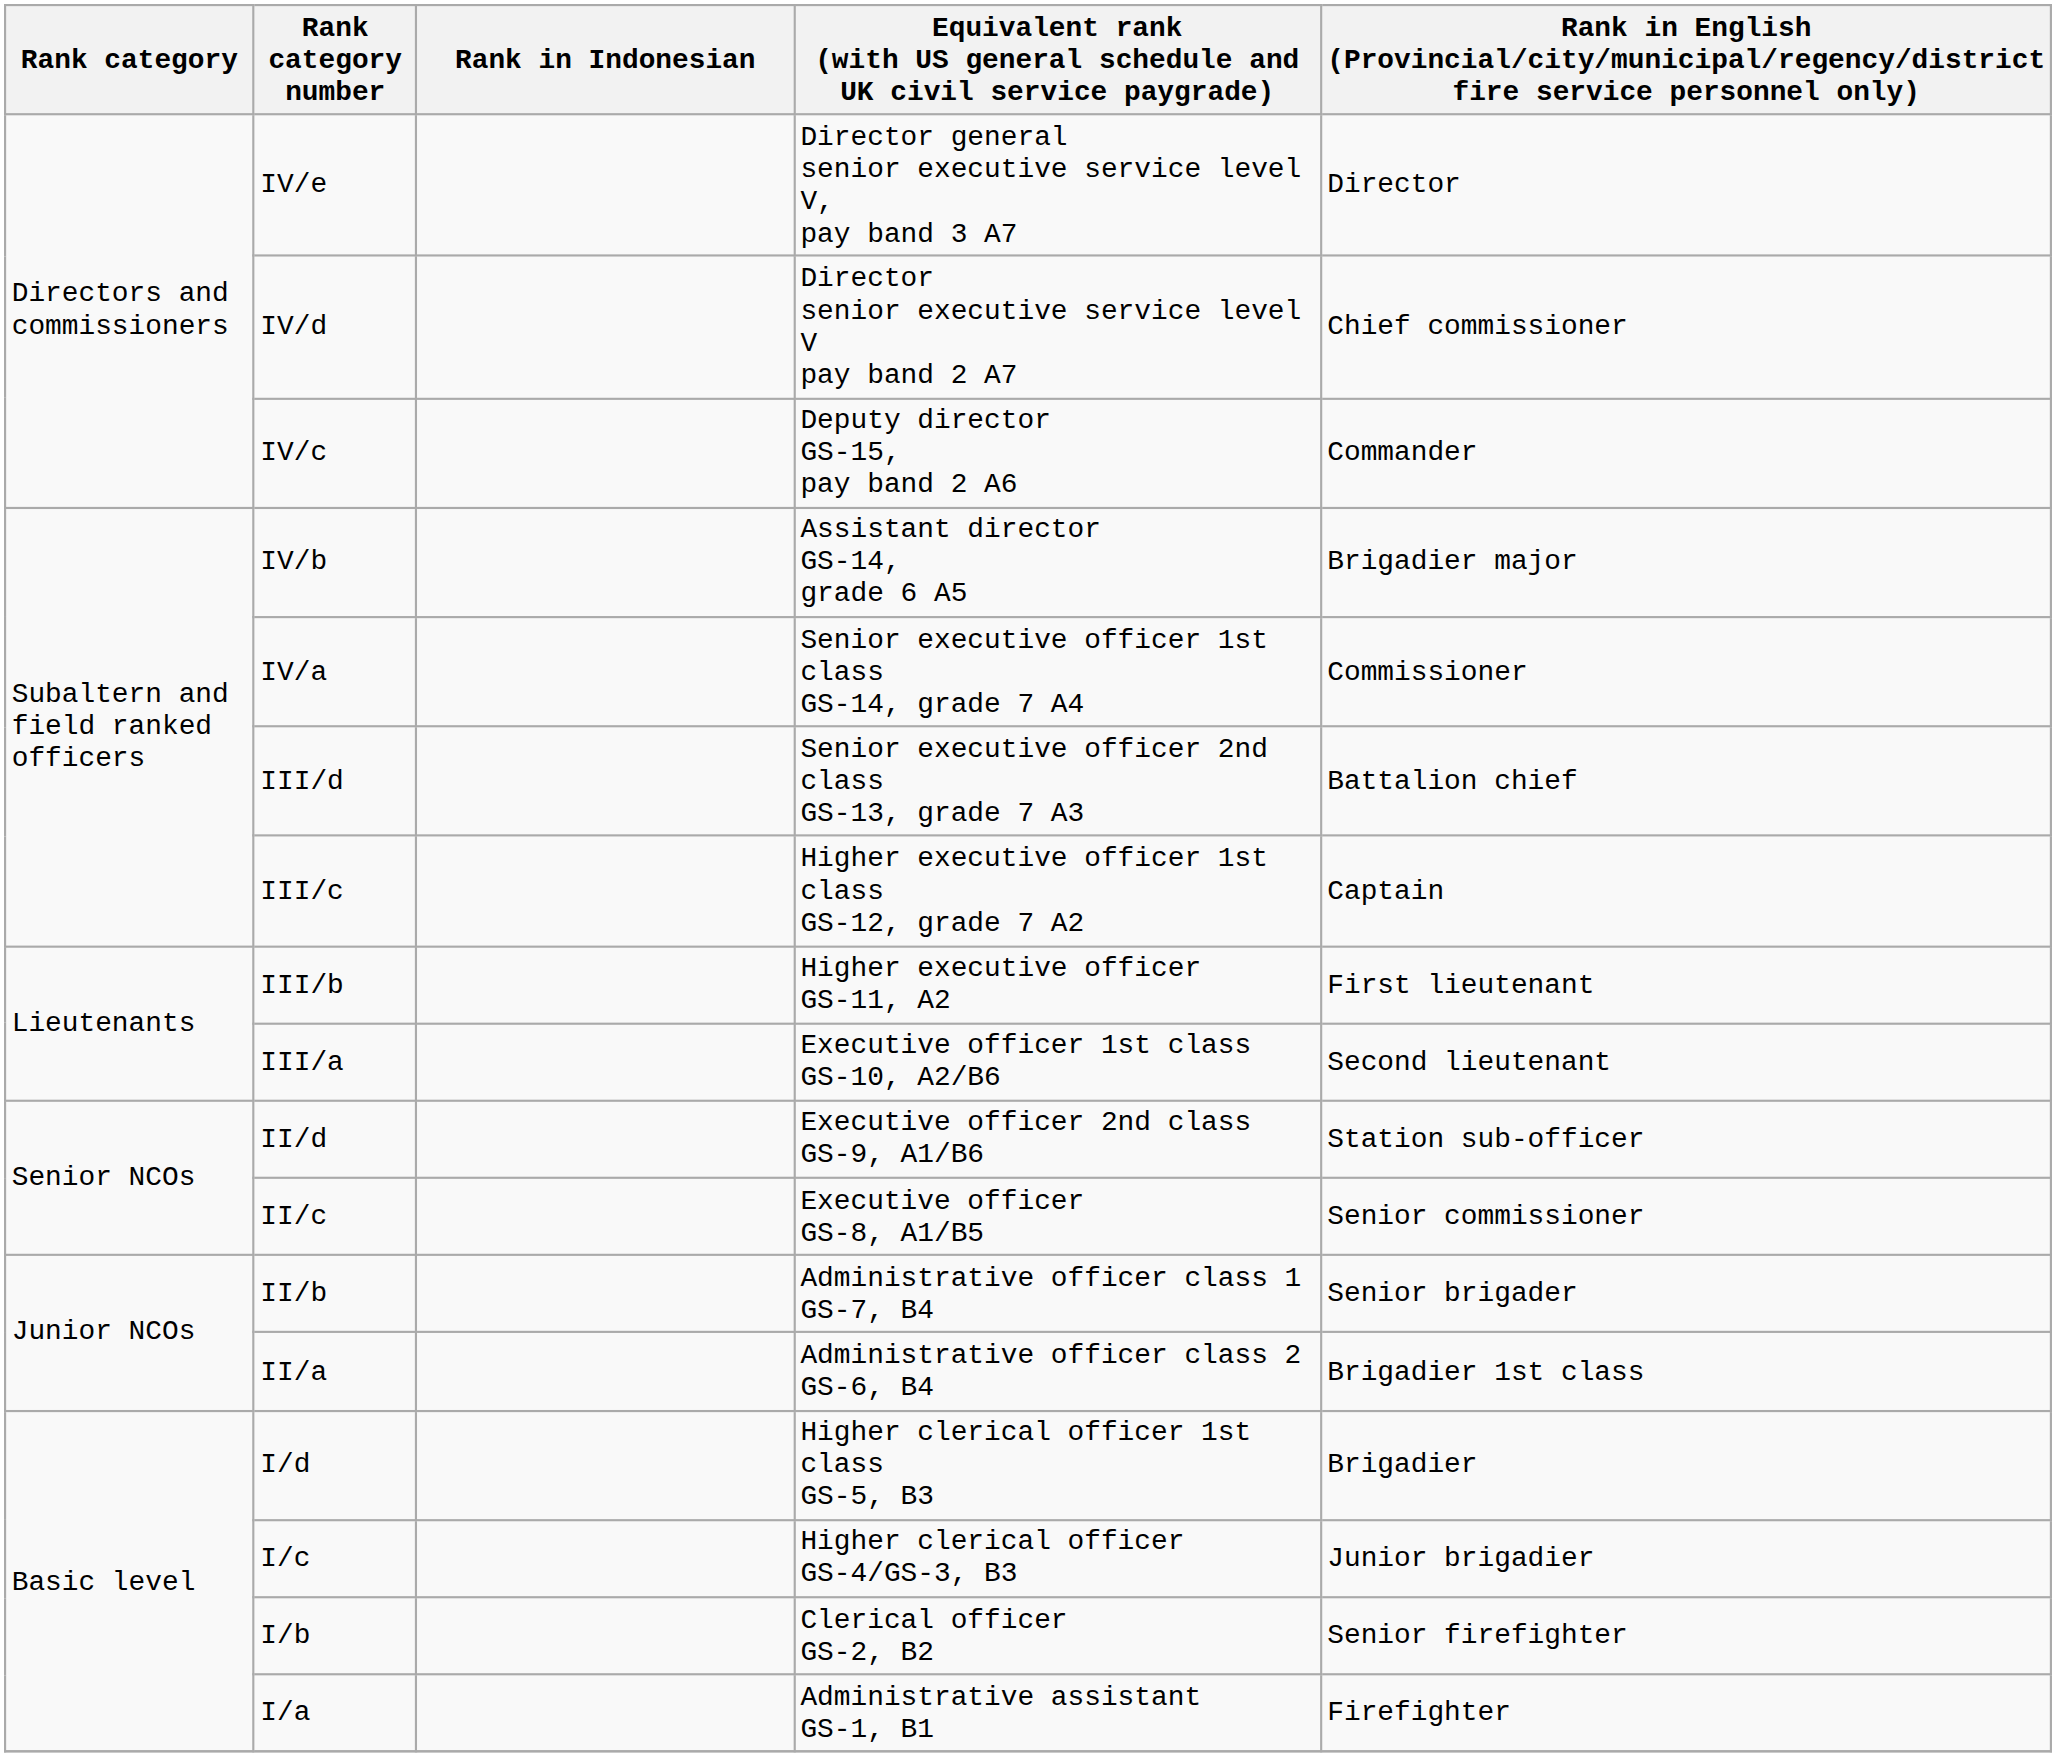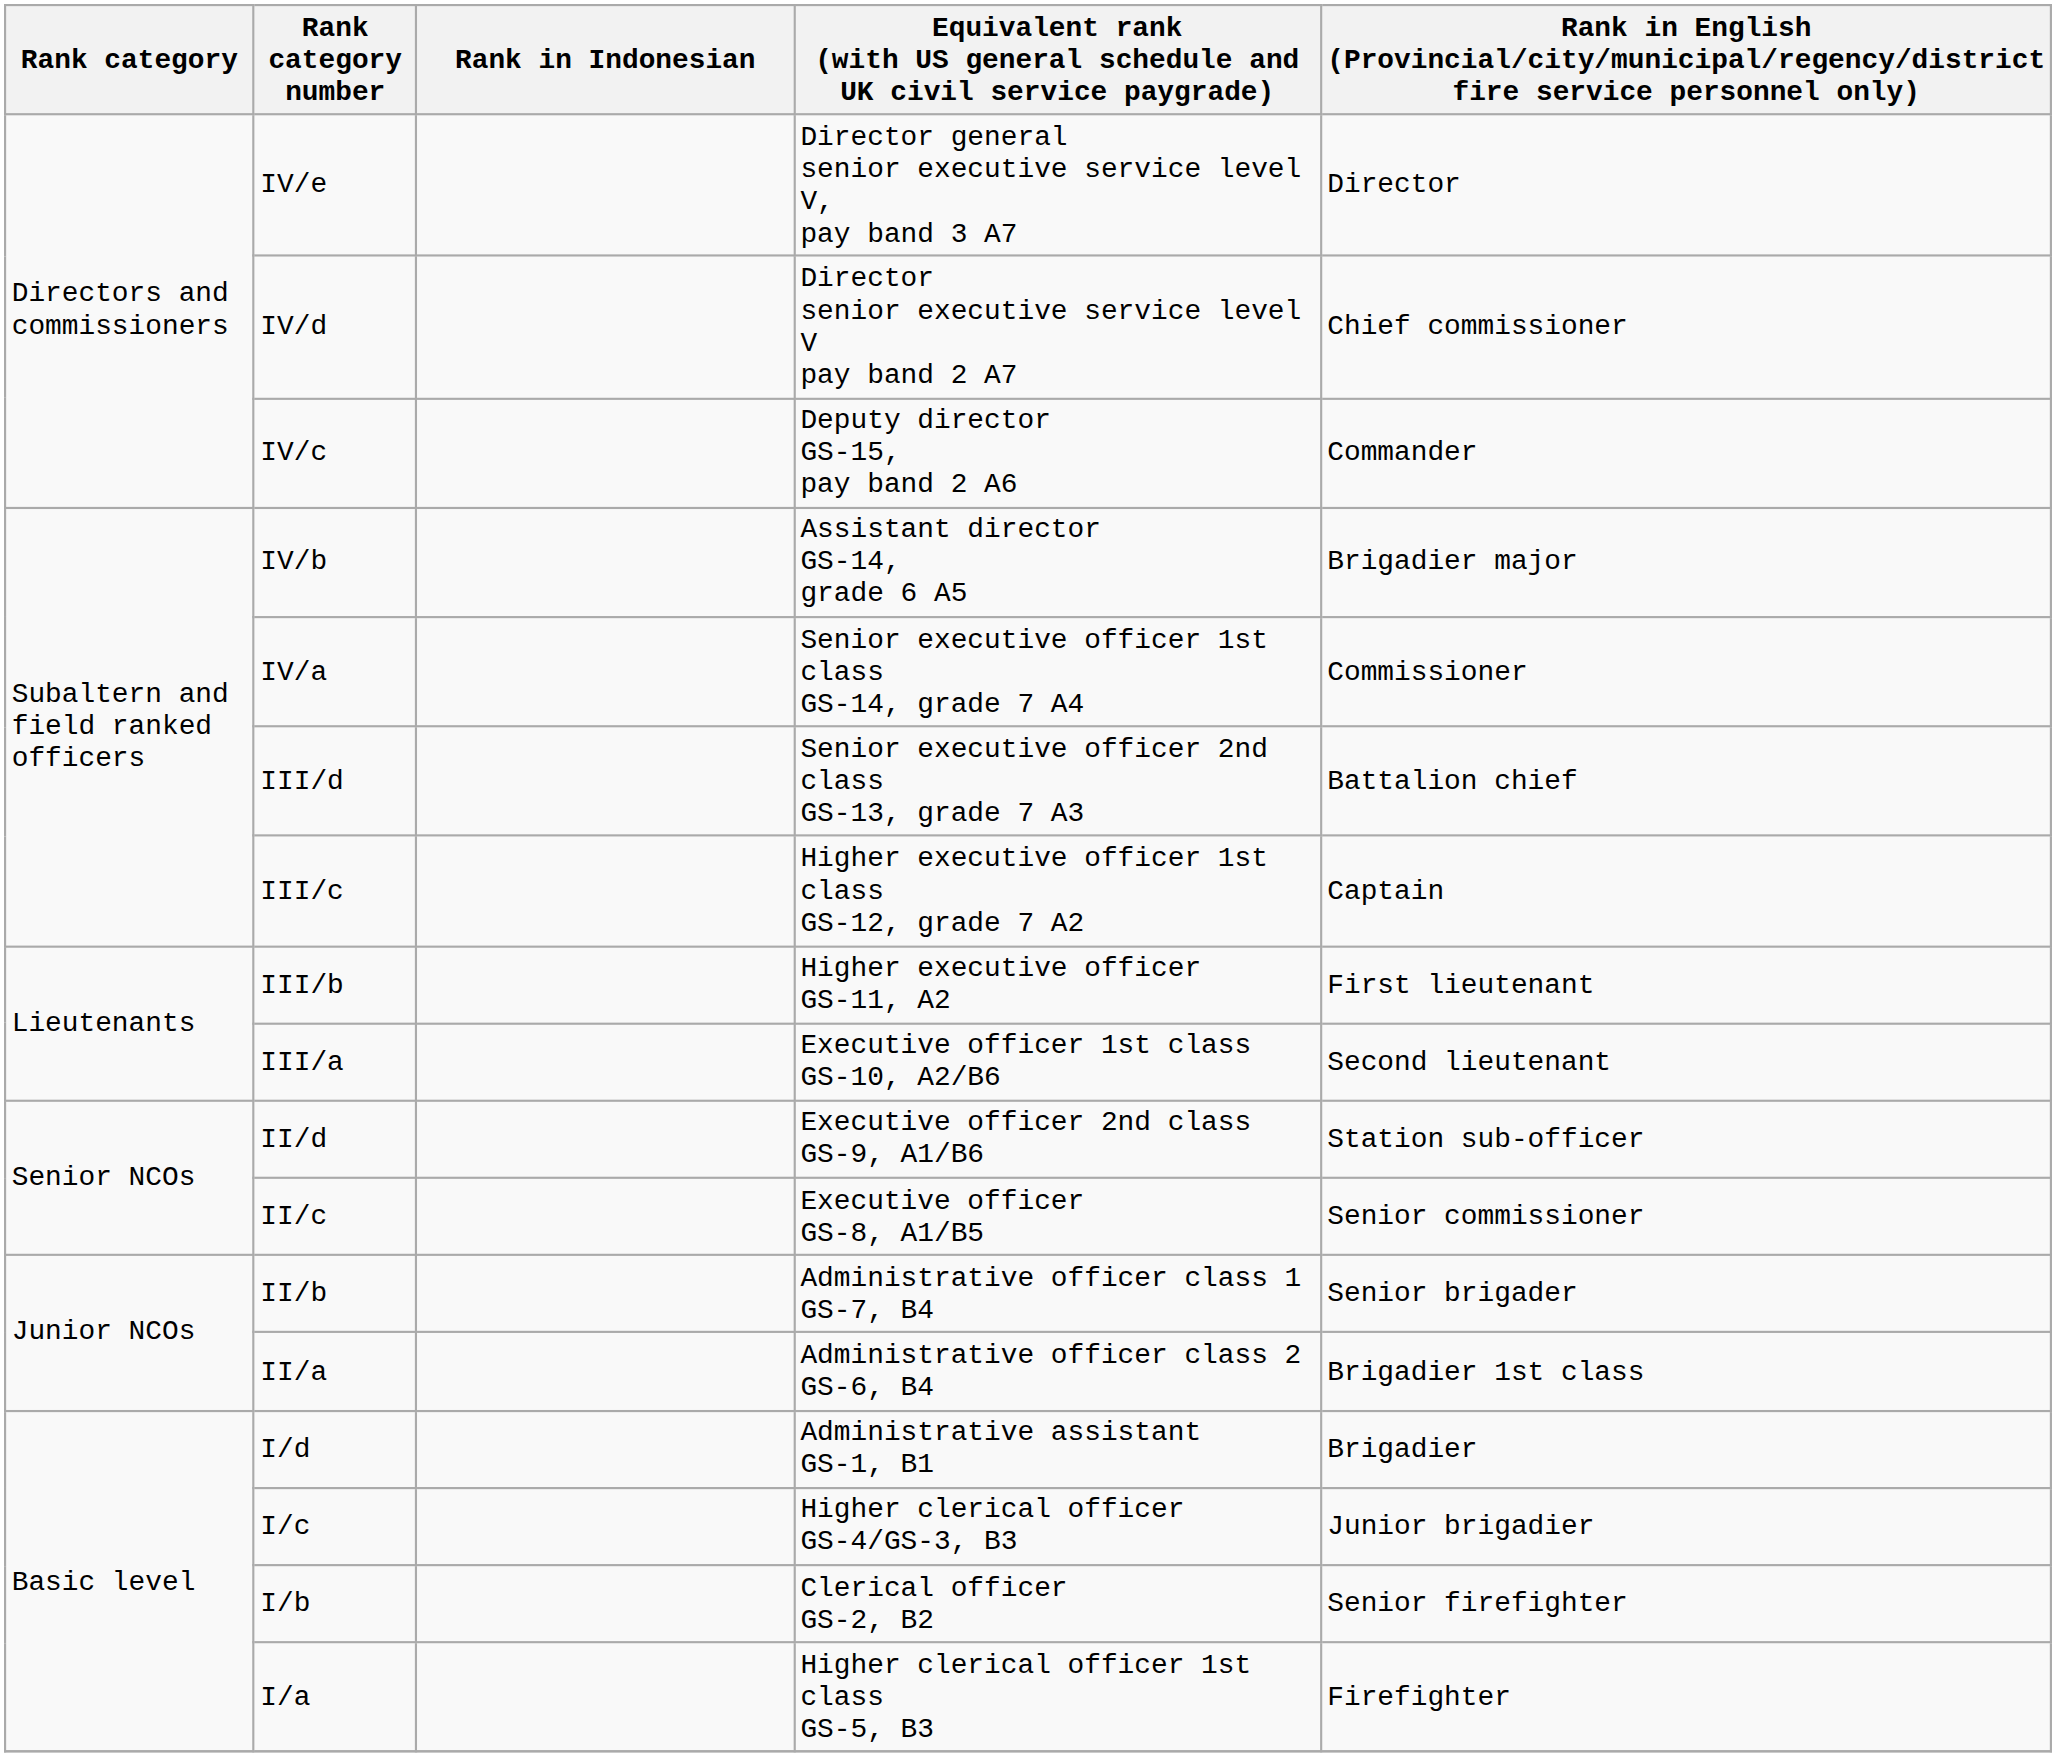 <table class="wikitable">
 <tr>
 <th style="width:110px;">Rank category</th>
 <th style="width:70px;">Rank category number</th>
 <th style="width:170px;">Rank in Indonesian</th>
 <th style="width:240px;">Equivalent rank<br> (with US general schedule and UK civil service paygrade)</th>
 <th style="width:240px;">Rank in English<br> (Provincial/city/municipal/regency/district fire service personnel only)</th>
 </tr>
 <tr>
 <td rowspan="3">Directors and commissioners</td>
 <td>IV/e</td>
 <td></td>
 <td>Director general<br> senior executive service level V,<br> pay band 3 A7</td>
 <td>Director</td>
 </tr>
 <tr>
 <td>IV/d</td>
 <td></td>
 <td>Director <br>senior executive service level V<br> pay band 2 A7</td>
 <td>Chief commissioner</td>
 </tr>
 <tr>
 <td>IV/c</td>
 <td></td>
 <td>Deputy director<br>GS-15,<br> pay band 2 A6</td>
 <td>Commander</td>
 </tr>
 <tr>
 <td rowspan="4">Subaltern and field ranked officers</td>
 <td>IV/b</td>
 <td></td>
 <td>Assistant director<br>GS-14,<br> grade 6 A5</td>
 <td>Brigadier major</td>
 </tr>
 <tr>
 <td>IV/a</td>
 <td></td>
 <td>Senior executive officer 1st class<br>GS-14, grade 7 A4</td>
 <td>Commissioner</td>
 </tr>
 <tr>
 <td>III/d</td>
 <td></td>
 <td>Senior executive officer 2nd class<br>GS-13, grade 7 A3</td>
 <td>Battalion chief</td>
 </tr>
 <tr>
 <td>III/c</td>
 <td></td>
 <td>Higher executive officer 1st class<br>GS-12, grade 7 A2</td>
 <td>Captain</td>
 </tr>
 <tr>
 <td rowspan="2">Lieutenants</td>
 <td>III/b</td>
 <td></td>
 <td>Higher executive officer<br>GS-11, A2</td>
 <td>First lieutenant</td>
 </tr>
 <tr>
 <td>III/a</td>
 <td></td>
 <td>Executive officer 1st class<br>GS-10, A2/B6</td>
 <td>Second lieutenant</td>
 </tr>
 <tr>
 <td rowspan="2">Senior NCOs</td>
 <td>II/d</td>
 <td></td>
 <td>Executive officer 2nd class<br>GS-9, A1/B6</td>
 <td>Station sub-officer</td>
 </tr>
 <tr>
 <td>II/c</td>
 <td></td>
 <td>Executive officer<br>GS-8, A1/B5</td>
 <td>Senior commissioner</td>
 </tr>
 <tr>
 <td rowspan="2">Junior NCOs</td>
 <td>II/b</td>
 <td></td>
 <td>Administrative officer class 1<br>GS-7, B4</td>
 <td>Senior brigader</td>
 </tr>
 <tr>
 <td>II/a</td>
 <td></td>
 <td>Administrative officer class 2<br>GS-6, B4</td>
 <td>Brigadier 1st class</td>
 </tr>
 <tr>
 <td rowspan="4">Basic level</td>
 <td>I/d</td>
 <td></td>
-<td>Higher clerical officer 1st class<br>GS-5, B3</td>
+<td>Administrative assistant<br>GS-1, B1</td>
 <td>Brigadier</td>
 </tr>
 <tr>
 <td>I/c</td>
 <td></td>
 <td>Higher clerical officer<br>GS-4/GS-3, B3</td>
 <td>Junior brigadier</td>
 </tr>
 <tr>
 <td>I/b</td>
 <td></td>
 <td>Clerical officer<br>GS-2, B2</td>
 <td>Senior firefighter</td>
 </tr>
 <tr>
 <td>I/a</td>
 <td></td>
-<td>Administrative assistant<br>GS-1, B1</td>
+<td>Higher clerical officer 1st class<br>GS-5, B3</td>
 <td>Firefighter</td>
 </tr>
 <tr>
 </tr>
 </table>
